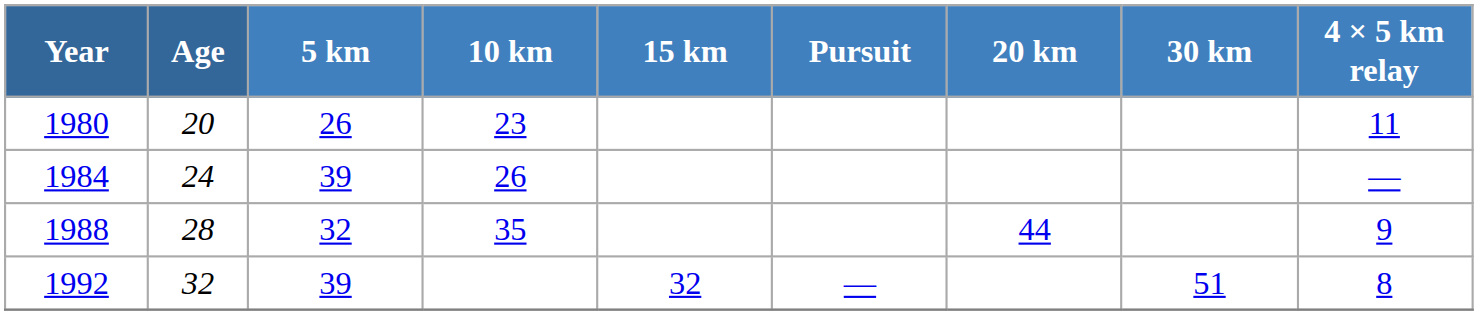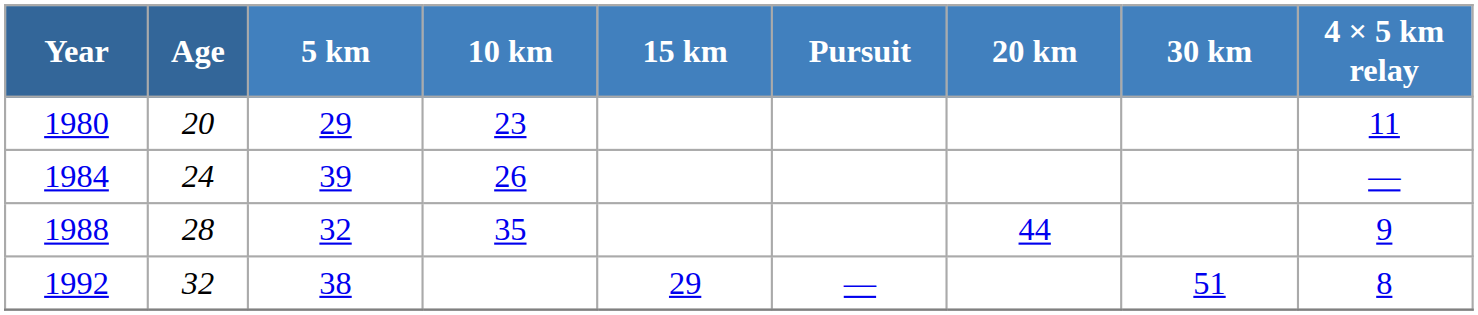 <table class="wikitable" style="font-size:95%; text-align:center; border:grey solid 1px; border-collapse:collapse; background:#ffffff;">
 <tr>
 <th style="background-color:#369; color:white; width:60px;"> Year </th>
 <th style="background-color:#369; color:white; width:40px;"> Age </th>
 <th style="background-color:#4180be; color:white; width:75px;"> 5 km </th>
 <th style="background-color:#4180be; color:white; width:75px;"> 10 km </th>
 <th style="background-color:#4180be; color:white; width:75px;"> 15 km </th>
 <th style="background-color:#4180be; color:white; width:75px;"> Pursuit </th>
 <th style="background-color:#4180be; color:white; width:75px;"> 20 km </th>
 <th style="background-color:#4180be; color:white; width:75px;"> 30 km </th>
 <th style="background-color:#4180be; color:white; width:75px;"> 4 × 5 km <br> relay </th>
 </tr>
 <tr>
 <td><a href='#'>1980</a></td>
 <td><em>20</em></td>
-<td><a href='#'>26</a></td>
+<td><a href='#'>29</a></td>
 <td><a href='#'>23</a></td>
 <td></td>
 <td></td>
 <td></td>
 <td></td>
 <td><a href='#'>11</a></td>
 </tr>
 <tr>
 <td><a href='#'>1984</a></td>
 <td><em>24</em></td>
 <td><a href='#'>39</a></td>
 <td><a href='#'>26</a></td>
 <td></td>
 <td></td>
 <td><a href='#'></a></td>
 <td></td>
 <td><a href='#'>—</a></td>
 </tr>
 <tr>
 <td><a href='#'>1988</a></td>
 <td><em>28</em></td>
 <td><a href='#'>32</a></td>
 <td><a href='#'>35</a></td>
 <td></td>
 <td></td>
 <td><a href='#'>44</a></td>
 <td></td>
 <td><a href='#'>9</a></td>
 </tr>
 <tr>
 <td><a href='#'>1992</a></td>
 <td><em>32</em></td>
-<td><a href='#'>39</a></td>
+<td><a href='#'>38</a></td>
 <td></td>
-<td><a href='#'>32</a></td>
+<td><a href='#'>29</a></td>
 <td><a href='#'>—</a></td>
 <td></td>
 <td><a href='#'>51</a></td>
 <td><a href='#'>8</a></td>
 </tr>
 <tr>
 </tr>
 </table>
